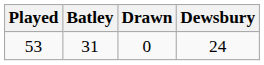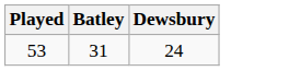 <table class="wikitable" style="text-align:center">
 <tr>
 <th>Played</th>
 <th>Batley</th>
-<th>Drawn</th>
 <th>Dewsbury</th>
 </tr>
 <tr>
 <td>53</td>
 <td>31</td>
-<td>0</td>
 <td>24</td>
 </tr>
 </table>
